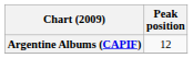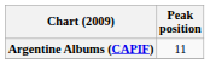 <table class="wikitable plainrowheaders">
 <tr>
 <th scope="col">Chart (2009)</th>
 <th scope="col">Peak<br>position</th>
 </tr>
 <tr>
 <th scope="row">Argentine Albums (<a href='#'>CAPIF</a>)</th>
-<td style="text-align:center;">12</td>
+<td style="text-align:center;">11</td>
 </tr>
 <tr>
 </tr>
 </table>
